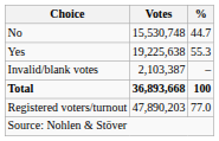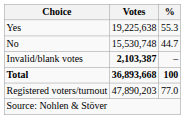 <table class=wikitable style=text-align:right>
 <tr>
 <th>Choice</th>
 <th>Votes</th>
 <th>%</th>
 </tr>
 <tr>
+<td align=left> Yes</td>
+<td>19,225,638</td>
+<td>55.3</td>
+</tr>
+<tr>
 <td align=left>No</td>
 <td>15,530,748</td>
 <td>44.7</td>
 </tr>
 <tr>
-<td align=left> Yes</td>
-<td>19,225,638</td>
-<td>55.3</td>
-</tr>
-<tr>
 <td align=left>Invalid/blank votes</td>
-<td>2,103,387</td>
+<td><strong>2,103,387</strong></td>
 <td>–</td>
 </tr>
 <tr>
 <td align=left><strong>Total</strong></td>
 <td><strong>36,893,668</strong></td>
 <td><strong>100</strong></td>
 </tr>
 <tr>
 <td align=left>Registered voters/turnout</td>
 <td>47,890,203</td>
 <td>77.0</td>
 </tr>
 <tr>
 <td align=left colspan=3>Source: Nohlen & Stöver</td>
 </tr>
 </table>
